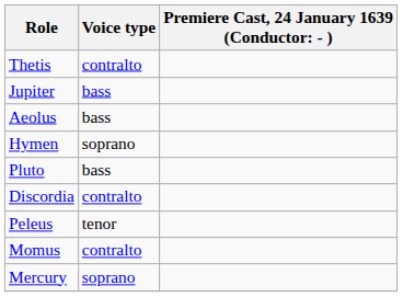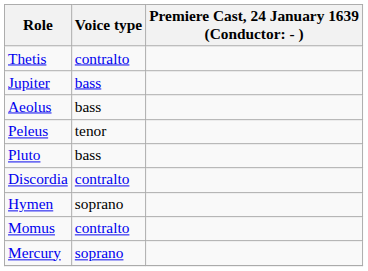 <table class="wikitable">
 <tr>
 <th>Role</th>
 <th>Voice type</th>
 <th>Premiere Cast, 24 January 1639<br>(Conductor: - )</th>
 </tr>
 <tr>
 <td><a href='#'>Thetis</a></td>
 <td><a href='#'>contralto</a></td>
 <td></td>
 </tr>
 <tr>
 <td><a href='#'>Jupiter</a></td>
 <td><a href='#'>bass</a></td>
 <td></td>
 </tr>
 <tr>
 <td><a href='#'>Aeolus</a></td>
 <td>bass</td>
 <td></td>
 </tr>
 <tr>
-<td><a href='#'>Hymen</a></td>
-<td>soprano</td>
+<td><a href='#'>Peleus</a></td>
+<td>tenor</td>
 <td></td>
 </tr>
 <tr>
 <td><a href='#'>Pluto</a></td>
 <td>bass</td>
 <td></td>
 </tr>
 <tr>
 <td><a href='#'>Discordia</a></td>
 <td><a href='#'>contralto</a></td>
 <td></td>
 </tr>
 <tr>
-<td><a href='#'>Peleus</a></td>
-<td>tenor</td>
+<td><a href='#'>Hymen</a></td>
+<td>soprano</td>
 <td></td>
 </tr>
 <tr>
 <td><a href='#'>Momus</a></td>
 <td><a href='#'>contralto</a></td>
 <td></td>
 </tr>
 <tr>
 <td><a href='#'>Mercury</a></td>
 <td><a href='#'>soprano</a></td>
 <td></td>
 </tr>
 <tr>
 </tr>
 </table>
